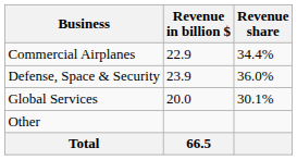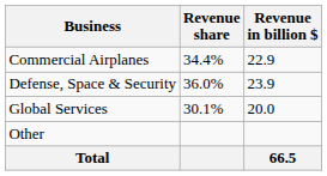 <table class="wikitable">
 <tr>
 <th>Business</th>
+<th>Revenue<br>share</th>
 <th>Revenue<br>in billion $</th>
-<th>Revenue<br>share</th>
 </tr>
 <tr>
 <td>Commercial Airplanes</td>
+<td>34.4%</td>
 <td>22.9</td>
-<td>34.4%</td>
 </tr>
 <tr>
 <td>Defense, Space & Security</td>
+<td>36.0%</td>
 <td>23.9</td>
-<td>36.0%</td>
 </tr>
 <tr>
 <td>Global Services</td>
+<td>30.1%</td>
 <td>20.0</td>
-<td>30.1%</td>
 </tr>
 <tr>
 <td>Other</td>
 <td></td>
 <td></td>
 </tr>
 <tr>
 <th>Total</th>
+<th></th>
 <th>66.5</th>
-<th></th>
 </tr>
 </table>
